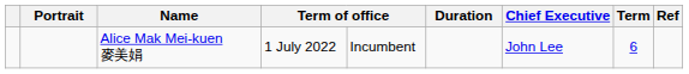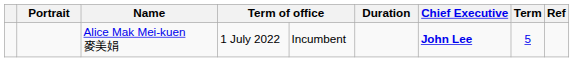 <table class="wikitable"  style="text-align:left">
 <tr>
 <th width=10px></th>
 <th width=80px>Portrait</th>
 <th width=180px>Name</th>
 <th width=180px colspan=2>Term of office</th>
 <th width=80px>Duration</th>
 <th width=120px><a href='#'>Chief Executive</a></th>
 <th>Term</th>
 <th>Ref</th>
 </tr>
 <tr>
 <td bgcolor=></td>
 <td rowspan=2></td>
 <td rowspan=2><a href='#'>Alice Mak Mei-kuen</a><br>麥美娟</td>
 <td rowspan=2>1 July 2022</td>
 <td rowspan=2>Incumbent</td>
 <td rowspan=2></td>
-<td><a href='#'>John Lee</a><br></td>
-<td align=center><a href='#'>6</a></td>
+<td><strong><a href='#'>John Lee</a><br></strong></td>
+<td align=center><a href='#'>5</a></td>
 <td></td>
 </tr>
 </table>
